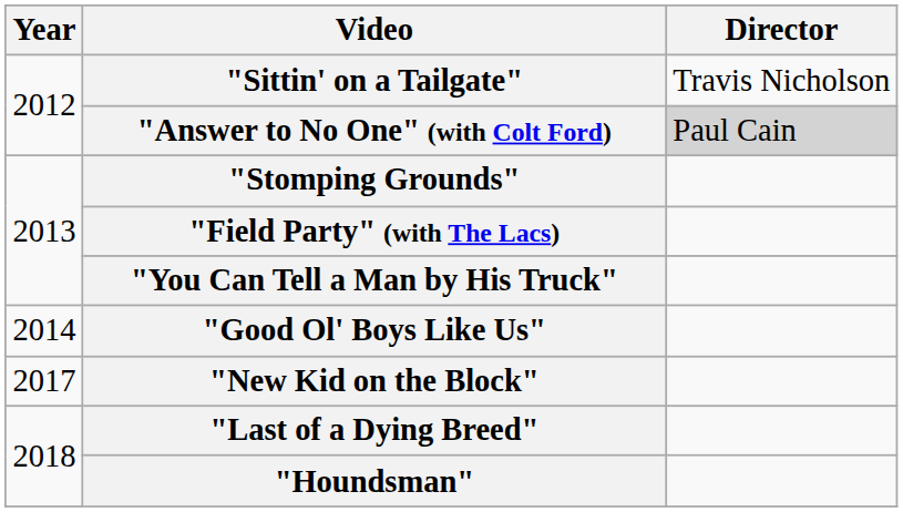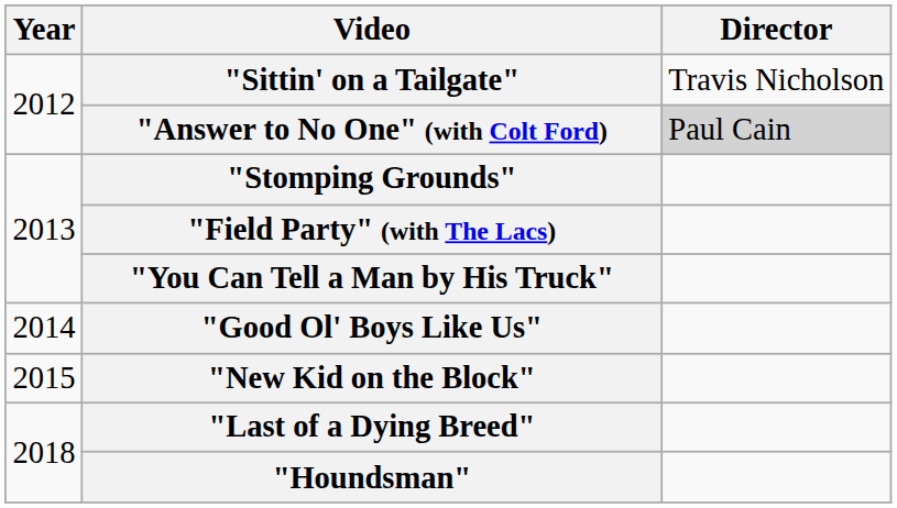 <table class="wikitable plainrowheaders">
 <tr>
 <th>Year</th>
 <th style="width:18em;">Video</th>
 <th>Director</th>
 </tr>
 <tr>
 <td rowspan="2">2012</td>
 <th scope="row">"Sittin' on a Tailgate"</th>
 <td>Travis Nicholson</td>
 </tr>
 <tr>
 <th scope="row">"Answer to No One" <small>(with <a href='#'>Colt Ford</a>)</small></th>
 <td style="background: lightgrey;">Paul Cain</td>
 </tr>
 <tr>
 <td rowspan="3">2013</td>
 <th scope="row">"Stomping Grounds"</th>
 <td></td>
 </tr>
 <tr>
 <th scope="row">"Field Party" <small>(with <a href='#'>The Lacs</a>)</small></th>
 <td></td>
 </tr>
 <tr>
 <th scope="row">"You Can Tell a Man by His Truck"</th>
 <td></td>
 </tr>
 <tr>
 <td>2014</td>
 <th scope="row">"Good Ol' Boys Like Us"</th>
 <td></td>
 </tr>
 <tr>
-<td>2017</td>
+<td>2015</td>
 <th scope="row">"New Kid on the Block"</th>
 <td></td>
 </tr>
 <tr>
 <td rowspan="2">2018</td>
 <th scope="row">"Last of a Dying Breed"</th>
 <td></td>
 </tr>
 <tr>
 <th scope="row">"Houndsman"</th>
 <td></td>
 </tr>
 </table>
